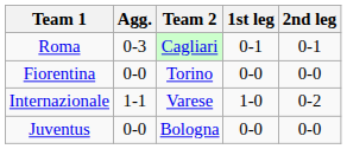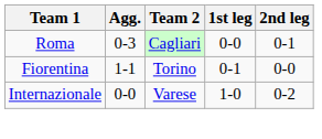 <table class="wikitable" style="text-align: center">
 <tr>
 <th>Team 1</th>
 <th>Agg.</th>
 <th>Team 2</th>
 <th>1st leg</th>
 <th>2nd leg</th>
 </tr>
 <tr>
 <td><a href='#'>Roma</a></td>
 <td>0-3</td>
 <td bgcolor="ccffcc"><a href='#'>Cagliari</a></td>
-<td>0-1</td>
+<td>0-0</td>
 <td>0-1</td>
 </tr>
 <tr>
 <td><a href='#'>Fiorentina</a></td>
-<td>0-0</td>
+<td>1-1</td>
 <td><a href='#'>Torino</a></td>
-<td>0-0</td>
+<td>0-1</td>
 <td>0-0</td>
 </tr>
 <tr>
 <td><a href='#'>Internazionale</a></td>
-<td>1-1</td>
+<td>0-0</td>
 <td><a href='#'>Varese</a></td>
 <td>1-0</td>
 <td>0-2</td>
 </tr>
-<tr>
-<td><a href='#'>Juventus</a></td>
-<td>0-0</td>
-<td><a href='#'>Bologna</a></td>
-<td>0-0</td>
-<td>0-0</td>
-</tr>
 </table>
